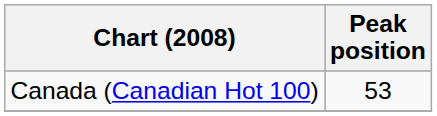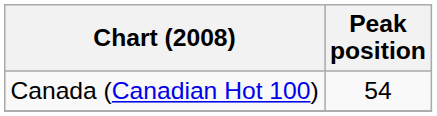 <table class="wikitable sortable">
 <tr>
 <th align="center">Chart (2008)</th>
 <th align="center">Peak<br>position</th>
 </tr>
 <tr>
 <td align="left">Canada (<a href='#'>Canadian Hot 100</a>)</td>
-<td align="center">53</td>
+<td align="center">54</td>
 </tr>
 <tr>
 </tr>
 </table>
